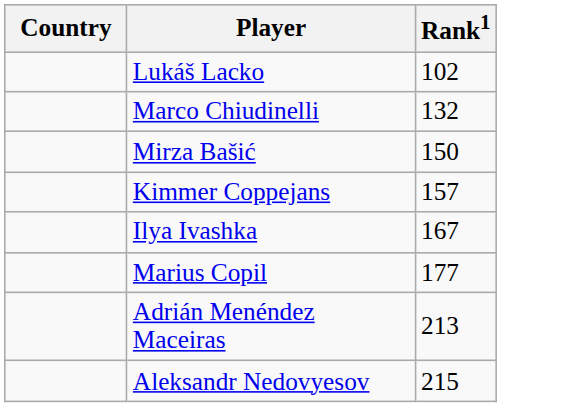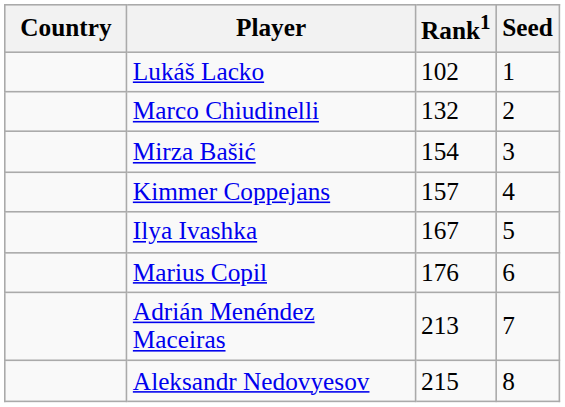 <table class="sortable wikitable">
 <tr>
 <th width="70">Country</th>
 <th width="175">Player</th>
 <th>Rank<sup>1</sup></th>
+<th>Seed</th>
 </tr>
 <tr>
 <td></td>
 <td><a href='#'>Lukáš Lacko</a></td>
 <td>102</td>
+<td>1</td>
 </tr>
 <tr>
 <td></td>
 <td><a href='#'>Marco Chiudinelli</a></td>
 <td>132</td>
+<td>2</td>
 </tr>
 <tr>
 <td></td>
 <td><a href='#'>Mirza Bašić</a></td>
-<td>150</td>
+<td>154</td>
+<td>3</td>
 </tr>
 <tr>
 <td></td>
 <td><a href='#'>Kimmer Coppejans</a></td>
 <td>157</td>
+<td>4</td>
 </tr>
 <tr>
 <td></td>
 <td><a href='#'>Ilya Ivashka</a></td>
 <td>167</td>
+<td>5</td>
 </tr>
 <tr>
 <td></td>
 <td><a href='#'>Marius Copil</a></td>
-<td>177</td>
+<td>176</td>
+<td>6</td>
 </tr>
 <tr>
 <td></td>
 <td><a href='#'>Adrián Menéndez Maceiras</a></td>
 <td>213</td>
+<td>7</td>
 </tr>
 <tr>
 <td></td>
 <td><a href='#'>Aleksandr Nedovyesov</a></td>
 <td>215</td>
+<td>8</td>
 </tr>
 </table>
